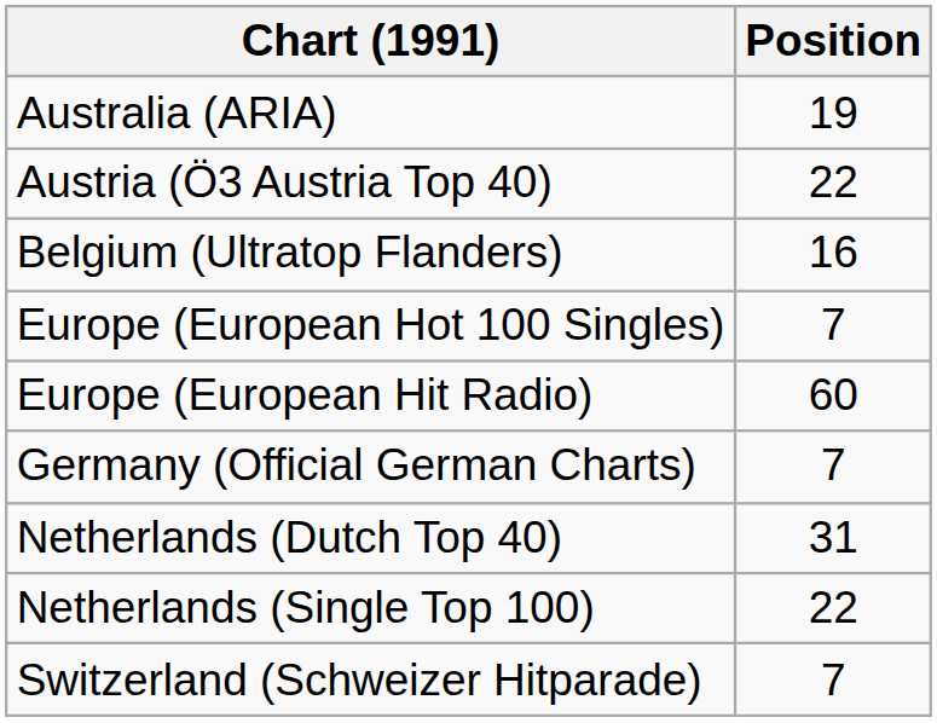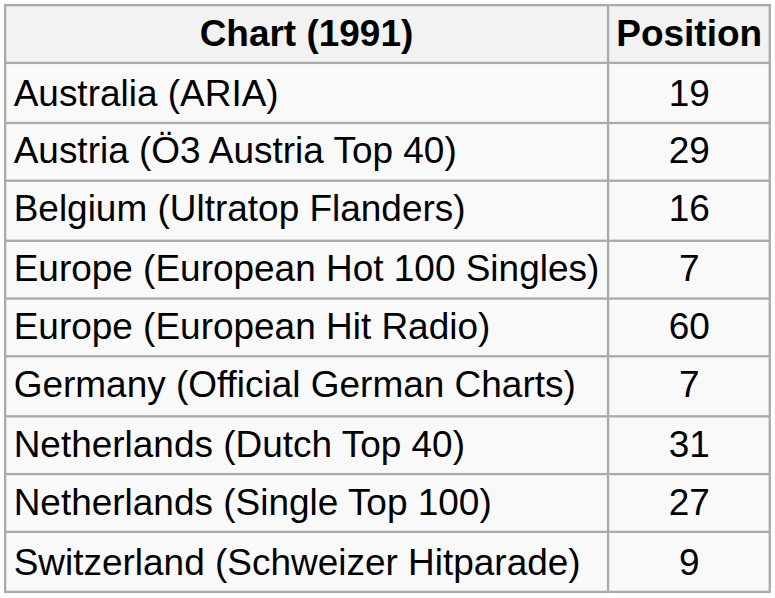 <table class="wikitable sortable">
 <tr>
 <th>Chart (1991)</th>
 <th>Position</th>
 </tr>
 <tr>
 <td>Australia (ARIA)</td>
 <td style="text-align:center;">19</td>
 </tr>
 <tr>
 <td>Austria (Ö3 Austria Top 40)</td>
-<td style="text-align:center;">22</td>
+<td style="text-align:center;">29</td>
 </tr>
 <tr>
 <td>Belgium (Ultratop Flanders)</td>
 <td style="text-align:center;">16</td>
 </tr>
 <tr>
 <td>Europe (European Hot 100 Singles)</td>
 <td style="text-align:center;">7</td>
 </tr>
 <tr>
 <td>Europe (European Hit Radio)</td>
 <td style="text-align:center;">60</td>
 </tr>
 <tr>
 <td>Germany (Official German Charts)</td>
 <td style="text-align:center;">7</td>
 </tr>
 <tr>
 <td>Netherlands (Dutch Top 40)</td>
 <td style="text-align:center;">31</td>
 </tr>
 <tr>
 <td>Netherlands (Single Top 100)</td>
-<td style="text-align:center;">22</td>
+<td style="text-align:center;">27</td>
 </tr>
 <tr>
 <td>Switzerland (Schweizer Hitparade)</td>
-<td style="text-align:center;">7</td>
+<td style="text-align:center;">9</td>
 </tr>
 </table>
